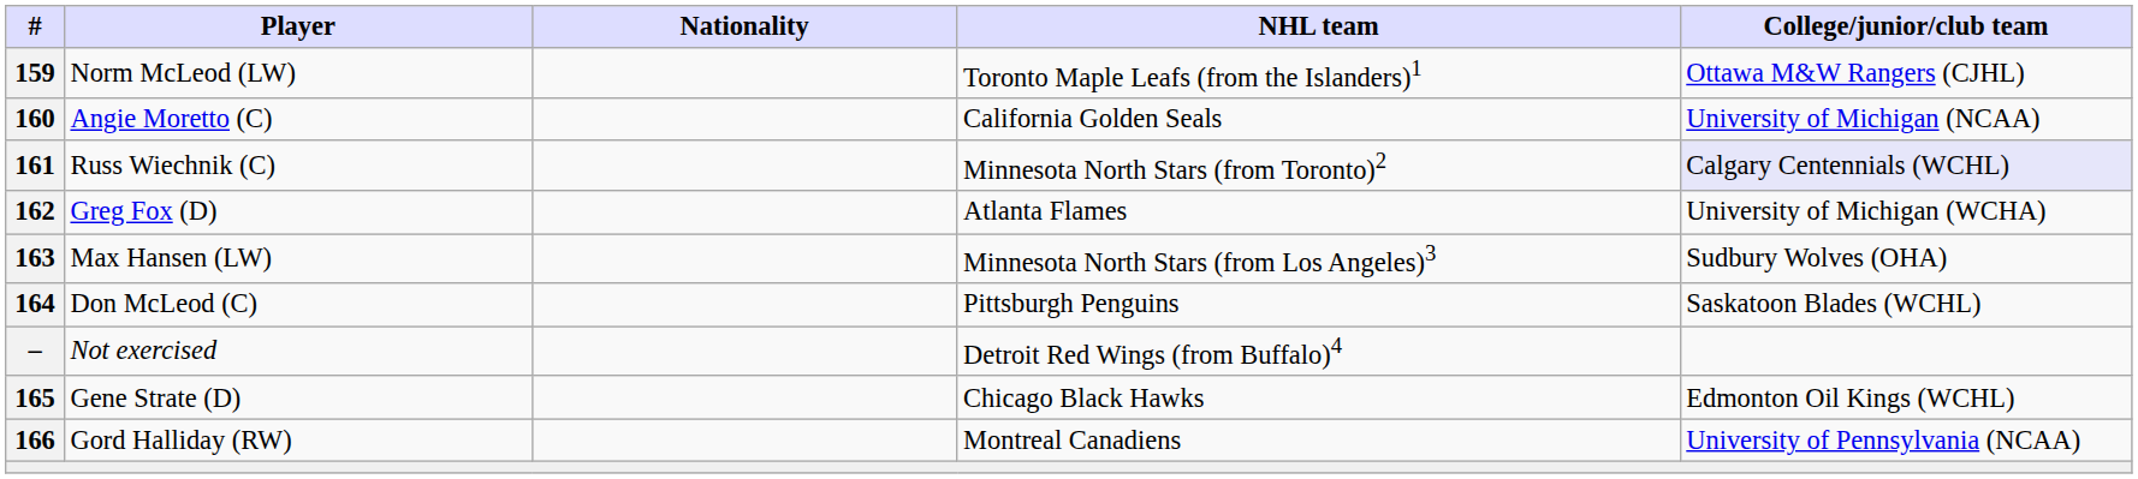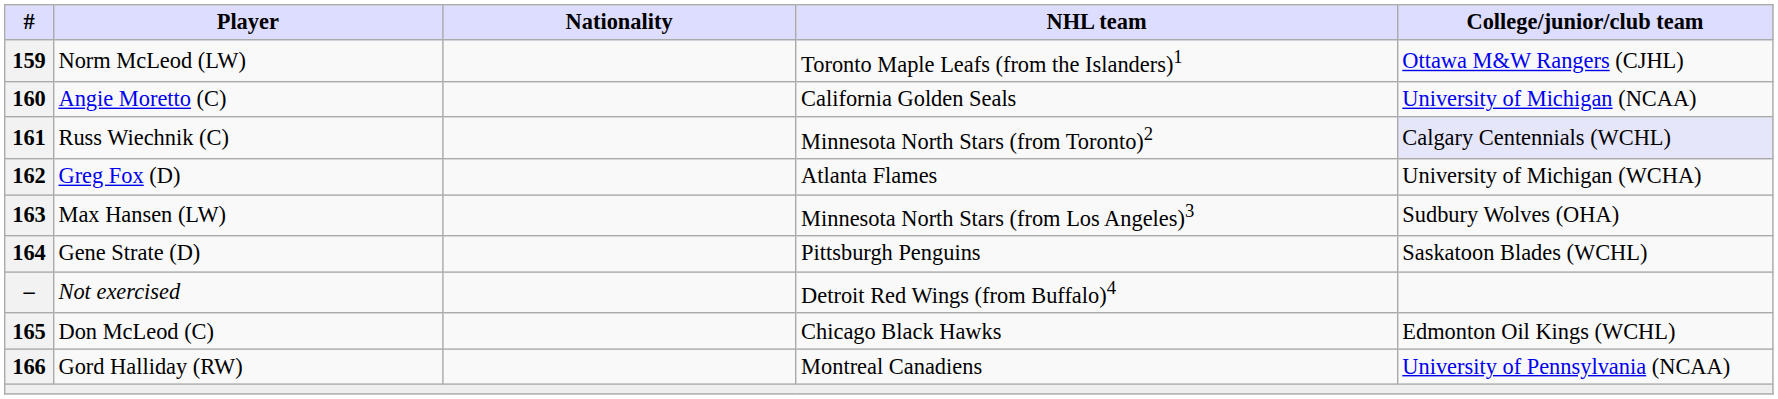 <table class="wikitable" style="width: 100%">
 <tr>
 <th style="background:#ddf; width:2.75%;">#</th>
 <th style="background:#ddf; width:22.0%;">Player</th>
 <th style="background:#ddf; width:20.0%;">Nationality</th>
 <th style="background:#ddf; width:34.0%;">NHL team</th>
 <th style="background:#ddf; width:100.0%;">College/junior/club team</th>
 </tr>
 <tr>
 <th>159</th>
 <td>Norm McLeod (LW)</td>
 <td></td>
 <td>Toronto Maple Leafs (from the Islanders)<sup>1</sup></td>
 <td><a href='#'>Ottawa M&W Rangers</a> (CJHL)</td>
 </tr>
 <tr>
 <th>160</th>
 <td><a href='#'>Angie Moretto</a> (C)</td>
 <td></td>
 <td>California Golden Seals</td>
 <td><a href='#'>University of Michigan</a> (NCAA)</td>
 </tr>
 <tr>
 <th>161</th>
 <td>Russ Wiechnik (C)</td>
 <td></td>
 <td>Minnesota North Stars (from Toronto)<sup>2</sup></td>
 <td style="background: lavender;">Calgary Centennials (WCHL)</td>
 </tr>
 <tr>
 <th>162</th>
 <td><a href='#'>Greg Fox</a> (D)</td>
 <td></td>
 <td>Atlanta Flames</td>
 <td>University of Michigan (WCHA)</td>
 </tr>
 <tr>
 <th>163</th>
 <td>Max Hansen (LW)</td>
 <td></td>
 <td>Minnesota North Stars (from Los Angeles)<sup>3</sup></td>
 <td>Sudbury Wolves (OHA)</td>
 </tr>
 <tr>
 <th>164</th>
-<td>Don McLeod (C)</td>
+<td>Gene Strate (D)</td>
 <td></td>
 <td>Pittsburgh Penguins</td>
 <td>Saskatoon Blades (WCHL)</td>
 </tr>
 <tr>
 <th>–</th>
 <td><em>Not exercised</em></td>
 <td></td>
 <td>Detroit Red Wings (from Buffalo)<sup>4</sup></td>
 <td></td>
 </tr>
 <tr>
 <th>165</th>
-<td>Gene Strate (D)</td>
+<td>Don McLeod (C)</td>
 <td></td>
 <td>Chicago Black Hawks</td>
 <td>Edmonton Oil Kings (WCHL)</td>
 </tr>
 <tr>
 <th>166</th>
 <td>Gord Halliday (RW)</td>
 <td></td>
 <td>Montreal Canadiens</td>
 <td><a href='#'>University of Pennsylvania</a> (NCAA)</td>
 </tr>
 <tr>
 <td align=center colspan="6" bgcolor="#efefef"></td>
 </tr>
 </table>
